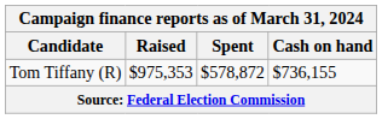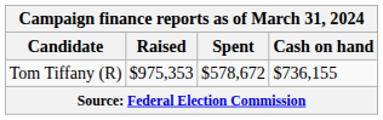 <table class="wikitable sortable">
 <tr>
 <th colspan=4>Campaign finance reports as of March 31, 2024</th>
 </tr>
 <tr style="text-align:center;">
 <th>Candidate</th>
 <th>Raised</th>
 <th>Spent</th>
 <th>Cash on hand</th>
 </tr>
 <tr>
 <td>Tom Tiffany (R)</td>
 <td>$975,353</td>
-<td>$578,872</td>
+<td>$578,672</td>
 <td>$736,155</td>
 </tr>
 <tr>
 <th colspan="4"><small>Source: <a href='#'>Federal Election Commission</a></small></th>
 </tr>
 </table>
